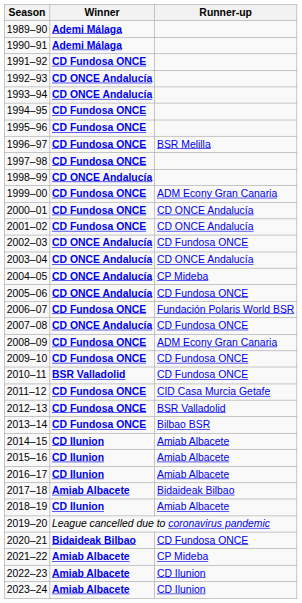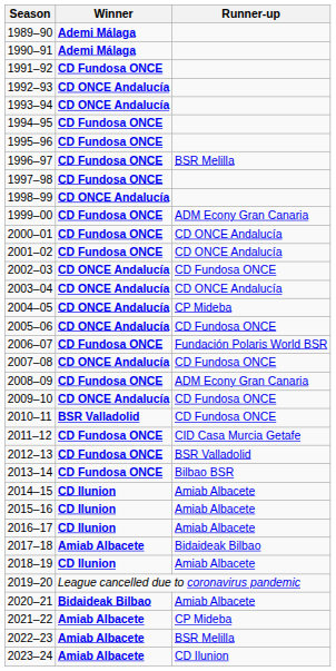 <table class="wikitable">
 <tr>
 <th>Season</th>
 <th>Winner</th>
 <th>Runner-up</th>
 </tr>
 <tr>
 <td>1989–90</td>
 <td><strong><a href='#'>Ademi Málaga</a></strong></td>
 <td></td>
 </tr>
 <tr>
 <td>1990–91</td>
 <td><strong><a href='#'>Ademi Málaga</a></strong></td>
 <td></td>
 </tr>
 <tr>
 <td>1991–92</td>
 <td><strong><a href='#'>CD Fundosa ONCE</a></strong></td>
 <td></td>
 </tr>
 <tr>
 <td>1992–93</td>
 <td><strong><a href='#'>CD ONCE Andalucía</a></strong></td>
 <td></td>
 </tr>
 <tr>
 <td>1993–94</td>
 <td><strong><a href='#'>CD ONCE Andalucía</a></strong></td>
 <td></td>
 </tr>
 <tr>
 <td>1994–95</td>
 <td><strong><a href='#'>CD Fundosa ONCE</a></strong></td>
 <td></td>
 </tr>
 <tr>
 <td>1995–96</td>
 <td><strong><a href='#'>CD Fundosa ONCE</a></strong></td>
 <td></td>
 </tr>
 <tr>
 <td>1996–97</td>
 <td><strong><a href='#'>CD Fundosa ONCE</a></strong></td>
 <td><a href='#'>BSR Melilla</a></td>
 </tr>
 <tr>
 <td>1997–98</td>
 <td><strong><a href='#'>CD Fundosa ONCE</a></strong></td>
 <td></td>
 </tr>
 <tr>
 <td>1998–99</td>
 <td><strong><a href='#'>CD ONCE Andalucía</a></strong></td>
 <td></td>
 </tr>
 <tr>
 <td>1999–00</td>
 <td><strong><a href='#'>CD Fundosa ONCE</a></strong></td>
 <td><a href='#'>ADM Econy Gran Canaria</a></td>
 </tr>
 <tr>
 <td>2000–01</td>
 <td><strong><a href='#'>CD Fundosa ONCE</a></strong></td>
 <td><a href='#'>CD ONCE Andalucía</a></td>
 </tr>
 <tr>
 <td>2001–02</td>
 <td><strong><a href='#'>CD Fundosa ONCE</a></strong></td>
 <td><a href='#'>CD ONCE Andalucía</a></td>
 </tr>
 <tr>
 <td>2002–03</td>
 <td><strong><a href='#'>CD ONCE Andalucía</a></strong></td>
 <td><a href='#'>CD Fundosa ONCE</a></td>
 </tr>
 <tr>
 <td>2003–04</td>
 <td><strong><a href='#'>CD ONCE Andalucía</a></strong></td>
 <td><a href='#'>CD ONCE Andalucía</a></td>
 </tr>
 <tr>
 <td>2004–05</td>
 <td><strong><a href='#'>CD ONCE Andalucía</a></strong></td>
 <td><a href='#'>CP Mideba</a></td>
 </tr>
 <tr>
 <td>2005–06</td>
 <td><strong><a href='#'>CD ONCE Andalucía</a></strong></td>
 <td><a href='#'>CD Fundosa ONCE</a></td>
 </tr>
 <tr>
 <td>2006–07</td>
 <td><strong><a href='#'>CD Fundosa ONCE</a></strong></td>
 <td><a href='#'>Fundación Polaris World BSR</a></td>
 </tr>
 <tr>
 <td>2007–08</td>
 <td><strong><a href='#'>CD ONCE Andalucía</a></strong></td>
 <td><a href='#'>CD Fundosa ONCE</a></td>
 </tr>
 <tr>
 <td>2008–09</td>
 <td><strong><a href='#'>CD Fundosa ONCE</a></strong></td>
 <td><a href='#'>ADM Econy Gran Canaria</a></td>
 </tr>
 <tr>
 <td>2009–10</td>
-<td><strong><a href='#'>CD Fundosa ONCE</a></strong></td>
+<td><strong><a href='#'>CD ONCE Andalucía</a></strong></td>
 <td><a href='#'>CD Fundosa ONCE</a></td>
 </tr>
 <tr>
 <td>2010–11</td>
 <td><strong><a href='#'>BSR Valladolid</a></strong></td>
 <td><a href='#'>CD Fundosa ONCE</a></td>
 </tr>
 <tr>
 <td>2011–12</td>
 <td><strong><a href='#'>CD Fundosa ONCE</a></strong></td>
 <td><a href='#'>CID Casa Murcia Getafe</a></td>
 </tr>
 <tr>
 <td>2012–13</td>
 <td><strong><a href='#'>CD Fundosa ONCE</a></strong></td>
 <td><a href='#'>BSR Valladolid</a></td>
 </tr>
 <tr>
 <td>2013–14</td>
 <td><strong><a href='#'>CD Fundosa ONCE</a></strong></td>
 <td><a href='#'>Bilbao BSR</a></td>
 </tr>
 <tr>
 <td>2014–15</td>
 <td><strong><a href='#'>CD Ilunion</a></strong></td>
 <td><a href='#'>Amiab Albacete</a></td>
 </tr>
 <tr>
 <td>2015–16</td>
 <td><strong><a href='#'>CD Ilunion</a></strong></td>
 <td><a href='#'>Amiab Albacete</a></td>
 </tr>
 <tr>
 <td>2016–17</td>
 <td><strong><a href='#'>CD Ilunion</a></strong></td>
 <td><a href='#'>Amiab Albacete</a></td>
 </tr>
 <tr>
 <td>2017–18</td>
 <td><strong><a href='#'>Amiab Albacete</a></strong></td>
 <td><a href='#'>Bidaideak Bilbao</a></td>
 </tr>
 <tr>
 <td>2018–19</td>
 <td><strong><a href='#'>CD Ilunion</a></strong></td>
 <td><a href='#'>Amiab Albacete</a></td>
 </tr>
 <tr>
 <td>2019–20</td>
 <td colspan=2><em>League cancelled due to <a href='#'>coronavirus pandemic</a></em></td>
 </tr>
 <tr>
 <td>2020–21</td>
 <td><strong><a href='#'>Bidaideak Bilbao</a></strong></td>
-<td><a href='#'>CD Fundosa ONCE</a></td>
+<td><a href='#'>Amiab Albacete</a></td>
 </tr>
 <tr>
 <td>2021–22</td>
 <td><strong><a href='#'>Amiab Albacete</a></strong></td>
 <td><a href='#'>CP Mideba</a></td>
 </tr>
 <tr>
 <td>2022–23</td>
 <td><strong><a href='#'>Amiab Albacete</a></strong></td>
-<td><a href='#'>CD Ilunion</a></td>
+<td><a href='#'>BSR Melilla</a></td>
 </tr>
 <tr>
 <td>2023–24</td>
 <td><strong><a href='#'>Amiab Albacete</a></strong></td>
 <td><a href='#'>CD Ilunion</a></td>
 </tr>
 </table>
